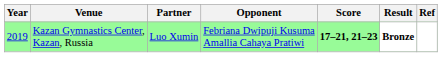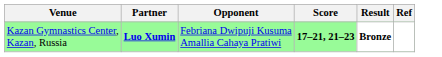 <table class="sortable wikitable" style="font-size: 90%;">
 <tr>
-<th>Year</th>
 <th>Venue</th>
 <th>Partner</th>
 <th>Opponent</th>
 <th>Score</th>
 <th>Result</th>
 <th>Ref</th>
 </tr>
 <tr style="background:#98FB98">
-<td align="center"><a href='#'>2019</a></td>
 <td align="left"><a href='#'>Kazan Gymnastics Center</a>,<br><a href='#'>Kazan</a>, Russia</td>
-<td align="left"> <a href='#'>Luo Xumin</a></td>
+<td align="left"><strong> <a href='#'>Luo Xumin</a></strong></td>
 <td align="left"> <a href='#'>Febriana Dwipuji Kusuma</a><br> <a href='#'>Amallia Cahaya Pratiwi</a></td>
 <td align="left"><strong>17–21, 21–23</strong></td>
 <td style="text-align:left; background:white"> <strong>Bronze</strong></td>
 <td style="text-align:center; background:white"></td>
 </tr>
 </table>
